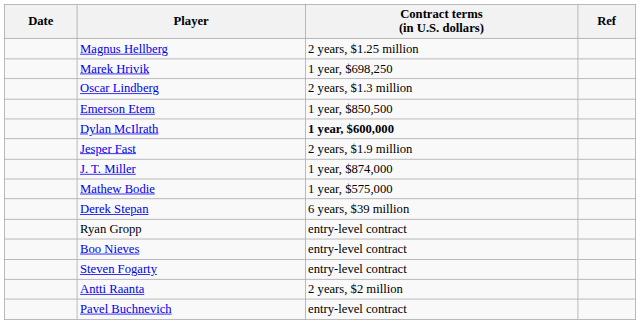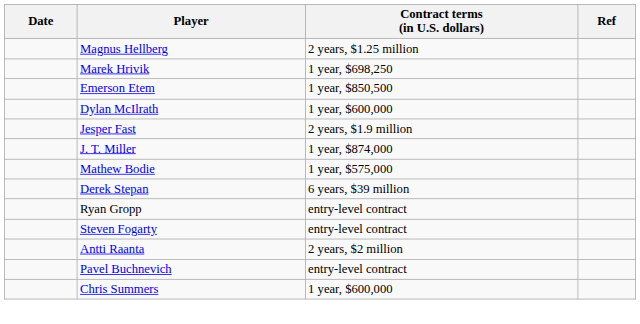 <table class="wikitable" style="border-collapse: collapse; width: 50em; padding: 3;">
 <tr bgcolor="#dddddd">
 <th>Date</th>
 <th>Player</th>
 <th>Contract terms<br>(in U.S. dollars)</th>
 <th>Ref</th>
 </tr>
 <tr>
 <td></td>
 <td><a href='#'>Magnus Hellberg</a></td>
 <td>2 years, $1.25 million</td>
 <td></td>
 </tr>
 <tr>
 <td></td>
 <td><a href='#'>Marek Hrivik</a></td>
 <td>1 year, $698,250</td>
 <td></td>
 </tr>
 <tr>
 <td></td>
-<td><a href='#'>Oscar Lindberg</a></td>
-<td>2 years, $1.3 million</td>
-<td></td>
-</tr>
-<tr>
-<td></td>
 <td><a href='#'>Emerson Etem</a></td>
 <td>1 year, $850,500</td>
 <td></td>
 </tr>
 <tr>
 <td></td>
 <td><a href='#'>Dylan McIlrath</a></td>
-<td><strong>1 year, $600,000</strong></td>
+<td>1 year, $600,000</td>
 <td></td>
 </tr>
 <tr>
 <td></td>
 <td><a href='#'>Jesper Fast</a></td>
 <td>2 years, $1.9 million</td>
 <td></td>
 </tr>
 <tr>
 <td></td>
 <td><a href='#'>J. T. Miller</a></td>
 <td>1 year, $874,000</td>
 <td></td>
 </tr>
 <tr>
 <td></td>
 <td><a href='#'>Mathew Bodie</a></td>
 <td>1 year, $575,000</td>
 <td></td>
 </tr>
 <tr>
 <td></td>
 <td><a href='#'>Derek Stepan</a></td>
 <td>6 years, $39 million</td>
 <td></td>
 </tr>
 <tr>
 <td></td>
 <td>Ryan Gropp</td>
 <td>entry-level contract</td>
 <td></td>
 </tr>
 <tr>
 <td></td>
-<td><a href='#'>Boo Nieves</a></td>
-<td>entry-level contract</td>
-<td></td>
-</tr>
-<tr>
-<td></td>
 <td><a href='#'>Steven Fogarty</a></td>
 <td>entry-level contract</td>
 <td></td>
 </tr>
 <tr>
 <td></td>
 <td><a href='#'>Antti Raanta</a></td>
 <td>2 years, $2 million</td>
 <td></td>
 </tr>
 <tr>
 <td></td>
 <td><a href='#'>Pavel Buchnevich</a></td>
 <td>entry-level contract</td>
 <td></td>
 </tr>
+<tr>
+<td></td>
+<td><a href='#'>Chris Summers</a></td>
+<td>1 year, $600,000</td>
+<td></td>
+</tr>
 </table>
